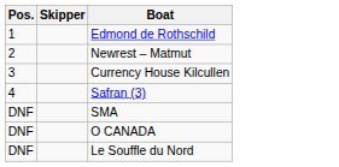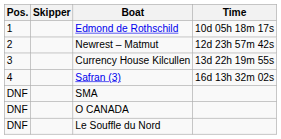 <table class="wikitable">
 <tr>
 <th>Pos.</th>
 <th>Skipper</th>
 <th>Boat</th>
+<th>Time</th>
 </tr>
 <tr>
 <td>1</td>
 <td></td>
 <td><a href='#'>Edmond de Rothschild</a></td>
+<td>10d 05h 18m 17s</td>
 </tr>
 <tr>
 <td>2</td>
 <td></td>
 <td>Newrest – Matmut</td>
+<td>12d 23h 57m 42s</td>
 </tr>
 <tr>
 <td>3</td>
 <td></td>
 <td>Currency House Kilcullen</td>
+<td>13d 22h 19m 55s</td>
 </tr>
 <tr>
 <td>4</td>
 <td></td>
 <td><a href='#'>Safran (3)</a></td>
+<td>16d 13h 32m 02s</td>
 </tr>
 <tr>
 <td>DNF</td>
 <td></td>
 <td>SMA</td>
+<td></td>
 </tr>
 <tr>
 <td>DNF</td>
 <td></td>
 <td>O CANADA</td>
+<td></td>
 </tr>
 <tr>
 <td>DNF</td>
 <td></td>
 <td>Le Souffle du Nord</td>
+<td></td>
 </tr>
 </table>
